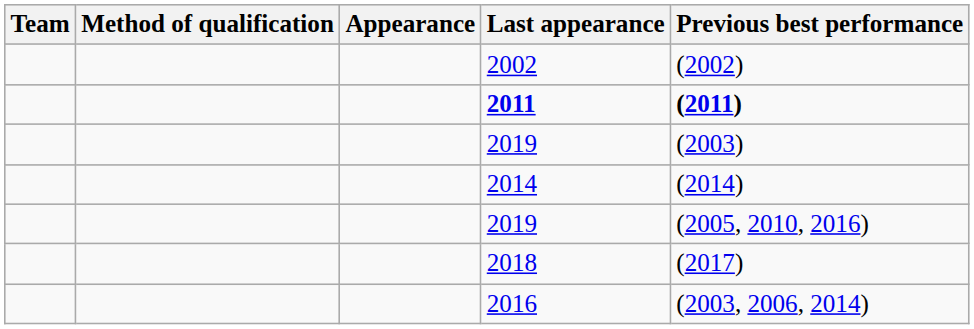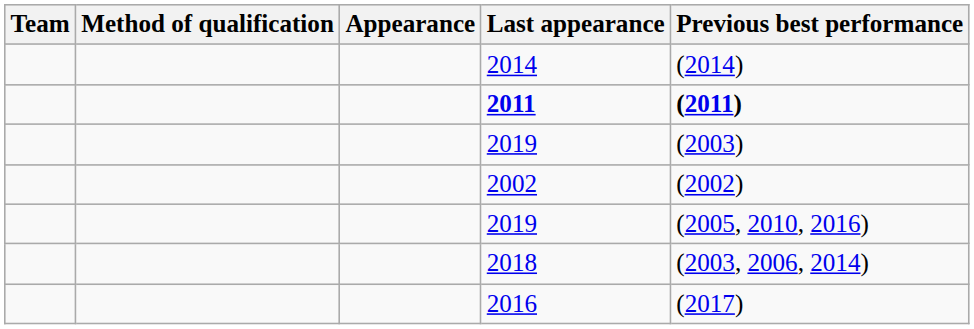 <table class="wikitable sortable">
 <tr>
 <th>Team</th>
 <th>Method of qualification</th>
 <th data-sort-type="number">Appearance</th>
 <th>Last appearance</th>
 <th>Previous best performance</th>
 </tr>
 <tr>
 <td></td>
 <td></td>
 <td></td>
-<td><a href='#'>2002</a></td>
-<td> (<a href='#'>2002</a>)</td>
+<td><a href='#'>2014</a></td>
+<td> (<a href='#'>2014</a>)</td>
 </tr>
 <tr>
 <td><strong></strong></td>
 <td><strong></strong></td>
 <td><strong></strong></td>
 <td><a href='#'><strong>2011</strong></a></td>
 <td><strong> (<a href='#'>2011</a>)</strong></td>
 </tr>
 <tr>
 <td></td>
 <td></td>
 <td></td>
 <td><a href='#'>2019</a></td>
 <td> (<a href='#'>2003</a>)</td>
 </tr>
 <tr>
 <td></td>
 <td></td>
 <td></td>
-<td><a href='#'>2014</a></td>
-<td> (<a href='#'>2014</a>)</td>
+<td><a href='#'>2002</a></td>
+<td> (<a href='#'>2002</a>)</td>
 </tr>
 <tr>
 <td></td>
 <td></td>
 <td></td>
 <td><a href='#'>2019</a></td>
 <td> (<a href='#'>2005</a>, <a href='#'>2010</a>, <a href='#'>2016</a>)</td>
 </tr>
 <tr>
 <td></td>
 <td></td>
 <td></td>
 <td><a href='#'>2018</a></td>
-<td> (<a href='#'>2017</a>)</td>
+<td> (<a href='#'>2003</a>, <a href='#'>2006</a>, <a href='#'>2014</a>)</td>
 </tr>
 <tr>
 <td></td>
 <td></td>
 <td></td>
 <td><a href='#'>2016</a></td>
-<td> (<a href='#'>2003</a>, <a href='#'>2006</a>, <a href='#'>2014</a>)</td>
+<td> (<a href='#'>2017</a>)</td>
 </tr>
 </table>
